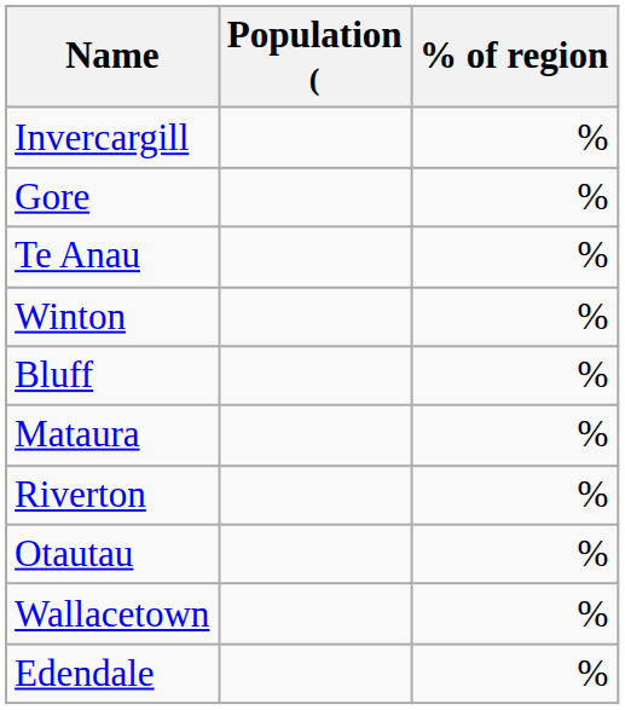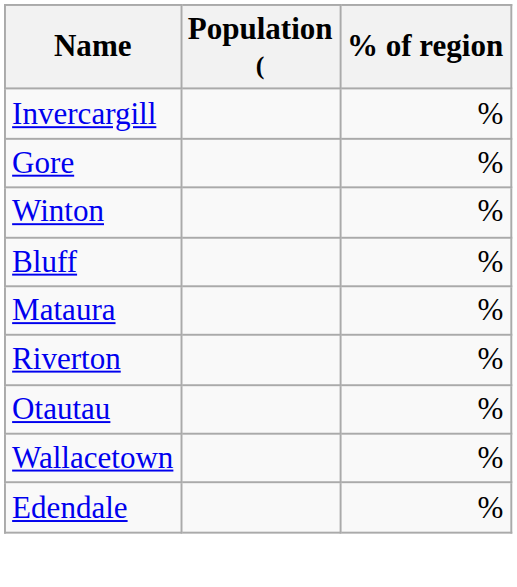 <table class="wikitable">
 <tr>
 <th>Name</th>
 <th>Population<br><small>(</small></th>
 <th>% of region</th>
 </tr>
 <tr>
 <td><a href='#'>Invercargill</a></td>
 <td style="text-align:right;"></td>
 <td style="text-align:right;">%</td>
 </tr>
 <tr>
 <td><a href='#'>Gore</a></td>
-<td style="text-align:right;"></td>
-<td style="text-align:right;">%</td>
-</tr>
-<tr>
-<td><a href='#'>Te Anau</a></td>
 <td style="text-align:right;"></td>
 <td style="text-align:right;">%</td>
 </tr>
 <tr>
 <td><a href='#'>Winton</a></td>
 <td style="text-align:right;"></td>
 <td style="text-align:right;">%</td>
 </tr>
 <tr>
 <td><a href='#'>Bluff</a></td>
 <td style="text-align:right;"></td>
 <td style="text-align:right;">%</td>
 </tr>
 <tr>
 <td><a href='#'>Mataura</a></td>
 <td style="text-align:right;"></td>
 <td style="text-align:right;">%</td>
 </tr>
 <tr>
 <td><a href='#'>Riverton</a></td>
 <td style="text-align:right;"></td>
 <td style="text-align:right;">%</td>
 </tr>
 <tr>
 <td><a href='#'>Otautau</a></td>
 <td style="text-align:right;"></td>
 <td style="text-align:right;">%</td>
 </tr>
 <tr>
 <td><a href='#'>Wallacetown</a></td>
 <td style="text-align:right;"></td>
 <td style="text-align:right;">%</td>
 </tr>
 <tr>
 <td><a href='#'>Edendale</a></td>
 <td style="text-align:right;"></td>
 <td style="text-align:right;">%</td>
 </tr>
 </table>
